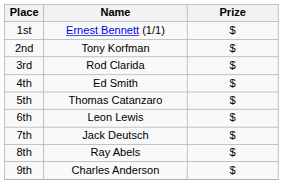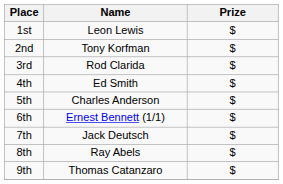 <table class="wikitable" style="text-align:center">
 <tr>
 <th width="50">Place</th>
 <th width="200">Name</th>
 <th width="125">Prize</th>
 </tr>
 <tr>
 <td>1st</td>
-<td><a href='#'>Ernest Bennett</a> (1/1)</td>
+<td>Leon Lewis</td>
 <td>$</td>
 </tr>
 <tr>
 <td>2nd</td>
 <td>Tony Korfman</td>
 <td>$</td>
 </tr>
 <tr>
 <td>3rd</td>
 <td>Rod Clarida</td>
 <td>$</td>
 </tr>
 <tr>
 <td>4th</td>
 <td>Ed Smith</td>
 <td>$</td>
 </tr>
 <tr>
 <td>5th</td>
-<td>Thomas Catanzaro</td>
+<td>Charles Anderson</td>
 <td>$</td>
 </tr>
 <tr>
 <td>6th</td>
-<td>Leon Lewis</td>
+<td><a href='#'>Ernest Bennett</a> (1/1)</td>
 <td>$</td>
 </tr>
 <tr>
 <td>7th</td>
 <td>Jack Deutsch</td>
 <td>$</td>
 </tr>
 <tr>
 <td>8th</td>
 <td>Ray Abels</td>
 <td>$</td>
 </tr>
 <tr>
 <td>9th</td>
-<td>Charles Anderson</td>
+<td>Thomas Catanzaro</td>
 <td>$</td>
 </tr>
 <tr>
 </tr>
 </table>
